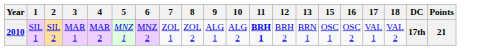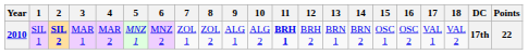 <table class="wikitable" style="text-align:center; font-size:90%">
 <tr>
 <th>Year</th>
 <th>1</th>
 <th>2</th>
 <th>3</th>
 <th>4</th>
 <th>5</th>
 <th>6</th>
 <th>7</th>
 <th>8</th>
 <th>9</th>
 <th>10</th>
 <th>11</th>
 <th>12</th>
 <th>13</th>
+<th>14</th>
 <th>15</th>
 <th>16</th>
 <th>17</th>
 <th>18</th>
 <th>DC</th>
 <th>Points</th>
 </tr>
 <tr>
 <th><a href='#'>2010</a></th>
 <td style="background:#EFCFFF;"><a href='#'>SIL<br>1</a><br></td>
-<td style="background:#FFDF9F;"><a href='#'>SIL<br>2</a><br></td>
+<td style="background:#FFDF9F;"><strong><a href='#'>SIL<br>2</a><br></strong></td>
 <td style="background:#EFCFFF;"><a href='#'>MAR<br>1</a><br></td>
 <td style="background:#EFCFFF;"><a href='#'>MAR<br>2</a><br></td>
 <td style="background:#DFFFDF;"><em><a href='#'>MNZ<br>1</a></em><br></td>
 <td style="background:#EFCFFF;"><a href='#'>MNZ<br>2</a><br></td>
 <td><a href='#'>ZOL<br>1</a></td>
 <td><a href='#'>ZOL<br>2</a></td>
 <td><a href='#'>ALG<br>1</a></td>
 <td><a href='#'>ALG<br>2</a></td>
 <td><strong><a href='#'>BRH<br>1</a></strong></td>
 <td><a href='#'>BRH<br>2</a></td>
 <td><a href='#'>BRN<br>1</a></td>
+<td><a href='#'>BRN<br>2</a></td>
 <td><a href='#'>OSC<br>1</a></td>
 <td><a href='#'>OSC<br>2</a></td>
 <td><a href='#'>VAL<br>1</a></td>
 <td><a href='#'>VAL<br>2</a></td>
 <th>17th</th>
-<th>21</th>
+<th>22</th>
 </tr>
 </table>
